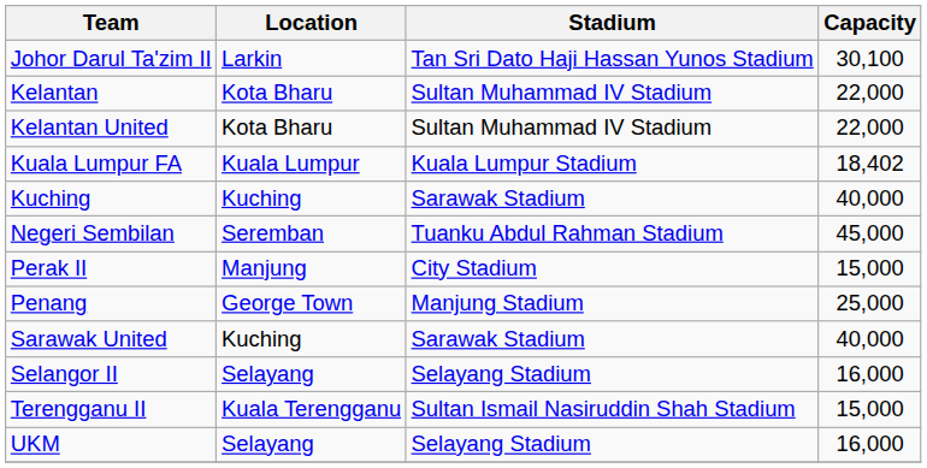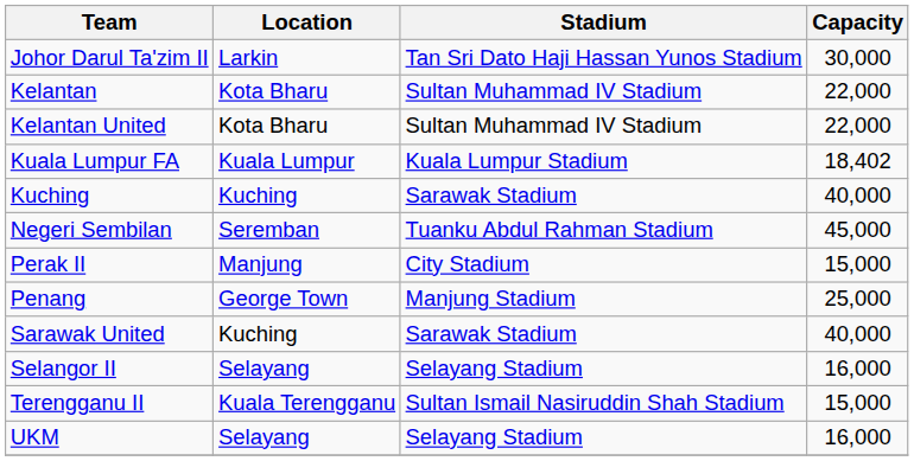 <table class="wikitable sortable">
 <tr>
 <th>Team</th>
 <th>Location</th>
 <th>Stadium</th>
 <th>Capacity</th>
 </tr>
 <tr>
 <td><a href='#'>Johor Darul Ta'zim II</a></td>
 <td><a href='#'>Larkin</a></td>
 <td><a href='#'>Tan Sri Dato Haji Hassan Yunos Stadium</a></td>
-<td align=center>30,100</td>
+<td align=center>30,000</td>
 </tr>
 <tr>
 <td><a href='#'>Kelantan</a></td>
 <td><a href='#'>Kota Bharu</a></td>
 <td><a href='#'>Sultan Muhammad IV Stadium</a></td>
 <td align="center">22,000</td>
 </tr>
 <tr>
 <td><a href='#'>Kelantan United</a></td>
 <td>Kota Bharu</td>
 <td>Sultan Muhammad IV Stadium</td>
 <td align="center">22,000</td>
 </tr>
 <tr>
 <td><a href='#'>Kuala Lumpur FA</a></td>
 <td><a href='#'>Kuala Lumpur</a></td>
 <td><a href='#'>Kuala Lumpur Stadium</a></td>
 <td align="center">18,402</td>
 </tr>
 <tr>
 <td><a href='#'>Kuching</a></td>
 <td><a href='#'>Kuching</a></td>
 <td><a href='#'>Sarawak Stadium</a></td>
 <td align=center>40,000</td>
 </tr>
 <tr>
 <td><a href='#'>Negeri Sembilan</a></td>
 <td><a href='#'>Seremban</a></td>
 <td><a href='#'>Tuanku Abdul Rahman Stadium</a></td>
 <td align=center>45,000</td>
 </tr>
 <tr>
 <td><a href='#'>Perak II</a></td>
 <td><a href='#'>Manjung</a></td>
 <td><a href='#'>City Stadium</a></td>
 <td align=center>15,000</td>
 </tr>
 <tr>
 <td><a href='#'>Penang</a></td>
 <td><a href='#'>George Town</a></td>
 <td><a href='#'>Manjung Stadium</a></td>
 <td align=center>25,000</td>
 </tr>
 <tr>
 <td><a href='#'>Sarawak United</a></td>
 <td>Kuching</td>
 <td><a href='#'>Sarawak Stadium</a></td>
 <td align=center>40,000</td>
 </tr>
 <tr>
 <td><a href='#'>Selangor II</a></td>
 <td><a href='#'>Selayang</a></td>
 <td><a href='#'>Selayang Stadium</a></td>
 <td align=center>16,000</td>
 </tr>
 <tr>
 <td><a href='#'>Terengganu II</a></td>
 <td><a href='#'>Kuala Terengganu</a></td>
 <td><a href='#'>Sultan Ismail Nasiruddin Shah Stadium</a></td>
 <td align=center>15,000</td>
 </tr>
 <tr>
 <td><a href='#'>UKM</a></td>
 <td><a href='#'>Selayang</a></td>
 <td><a href='#'>Selayang Stadium</a></td>
 <td align=center>16,000</td>
 </tr>
 <tr>
 </tr>
 </table>
